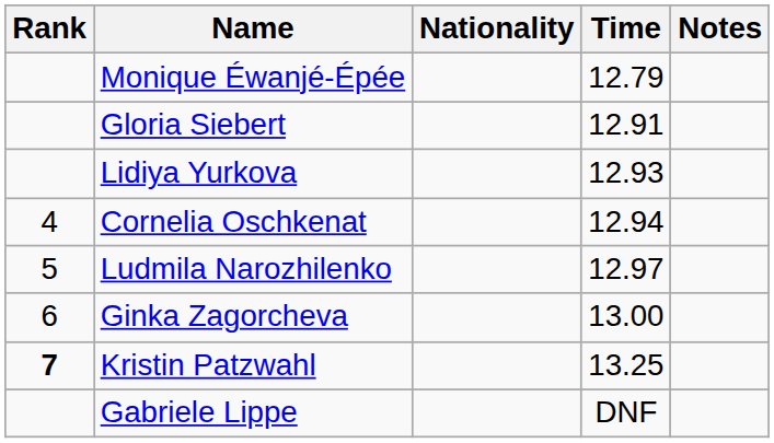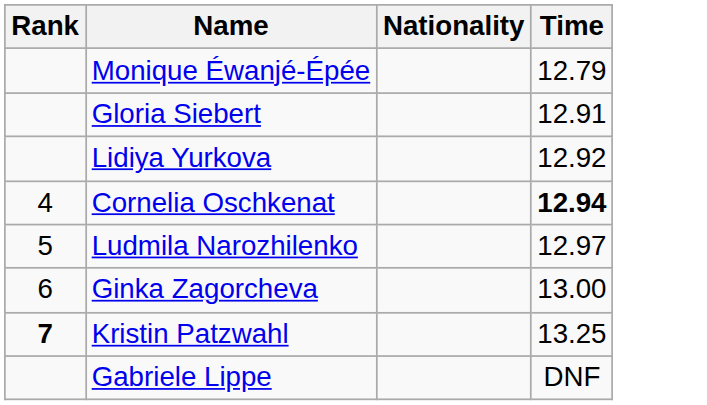 <table class="wikitable sortable" style="text-align:center">
 <tr>
 <th>Rank</th>
 <th>Name</th>
 <th>Nationality</th>
 <th>Time</th>
-<th>Notes</th>
 </tr>
 <tr>
 <td></td>
 <td align=left><a href='#'>Monique Éwanjé-Épée</a></td>
 <td align=left></td>
 <td>12.79</td>
-<td></td>
 </tr>
 <tr>
 <td></td>
 <td align=left><a href='#'>Gloria Siebert</a></td>
 <td align=left></td>
 <td>12.91</td>
-<td></td>
 </tr>
 <tr>
 <td></td>
 <td align=left><a href='#'>Lidiya Yurkova</a></td>
 <td align=left></td>
-<td>12.93</td>
-<td></td>
+<td>12.92</td>
 </tr>
 <tr>
 <td>4</td>
 <td align=left><a href='#'>Cornelia Oschkenat</a></td>
 <td align=left></td>
-<td>12.94</td>
-<td></td>
+<td><strong>12.94</strong></td>
 </tr>
 <tr>
 <td>5</td>
 <td align=left><a href='#'>Ludmila Narozhilenko</a></td>
 <td align=left></td>
 <td>12.97</td>
-<td></td>
 </tr>
 <tr>
 <td>6</td>
 <td align=left><a href='#'>Ginka Zagorcheva</a></td>
 <td align=left></td>
 <td>13.00</td>
-<td></td>
 </tr>
 <tr>
 <td><strong>7</strong></td>
 <td align=left><a href='#'>Kristin Patzwahl</a></td>
 <td align=left></td>
 <td>13.25</td>
-<td></td>
 </tr>
 <tr>
 <td></td>
 <td align=left><a href='#'>Gabriele Lippe</a></td>
 <td align=left></td>
 <td>DNF</td>
-<td></td>
 </tr>
 </table>
